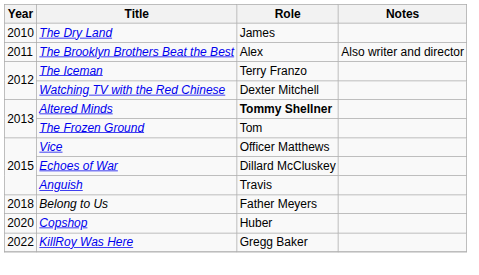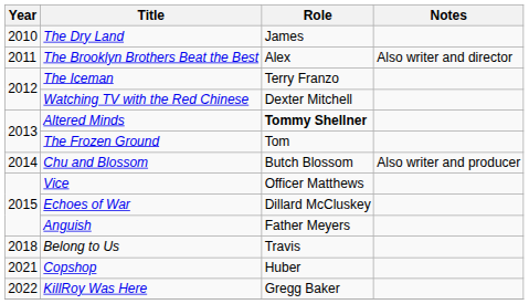 <table class="wikitable sortable">
 <tr>
 <th>Year</th>
 <th>Title</th>
 <th>Role</th>
 <th>Notes</th>
 </tr>
 <tr>
 <td>2010</td>
 <td><em><a href='#'>The Dry Land</a></em></td>
 <td>James</td>
 <td></td>
 </tr>
 <tr>
 <td>2011</td>
 <td><em><a href='#'>The Brooklyn Brothers Beat the Best</a></em></td>
 <td>Alex</td>
 <td>Also writer and director</td>
 </tr>
 <tr>
 <td rowspan="2">2012</td>
 <td><em><a href='#'>The Iceman</a></em></td>
 <td>Terry Franzo</td>
 <td></td>
 </tr>
 <tr>
 <td><em><a href='#'>Watching TV with the Red Chinese</a></em></td>
 <td>Dexter Mitchell</td>
 <td></td>
 </tr>
 <tr>
 <td rowspan="2">2013</td>
 <td><em><a href='#'>Altered Minds</a></em></td>
 <td><strong>Tommy Shellner</strong></td>
 <td></td>
 </tr>
 <tr>
 <td><em><a href='#'>The Frozen Ground</a></em></td>
 <td>Tom</td>
 <td></td>
 </tr>
 <tr>
+<td>2014</td>
+<td><em><a href='#'>Chu and Blossom</a></em></td>
+<td>Butch Blossom</td>
+<td>Also writer and producer</td>
+</tr>
+<tr>
 <td rowspan="3">2015</td>
 <td><em><a href='#'>Vice</a></em></td>
 <td>Officer Matthews</td>
 <td></td>
 </tr>
 <tr>
 <td><em><a href='#'>Echoes of War</a></em></td>
 <td>Dillard McCluskey</td>
 <td></td>
 </tr>
 <tr>
 <td><em><a href='#'>Anguish</a></em></td>
-<td>Travis</td>
+<td>Father Meyers</td>
 <td></td>
 </tr>
 <tr>
 <td>2018</td>
 <td><em>Belong to Us</em></td>
-<td>Father Meyers</td>
+<td>Travis</td>
 <td></td>
 </tr>
 <tr>
-<td>2020</td>
+<td>2021</td>
 <td><em><a href='#'>Copshop</a></em></td>
 <td>Huber</td>
 <td></td>
 </tr>
 <tr>
 <td>2022</td>
 <td><em><a href='#'>KillRoy Was Here</a></em></td>
 <td>Gregg Baker</td>
 <td></td>
 </tr>
 <tr>
 </tr>
 </table>
